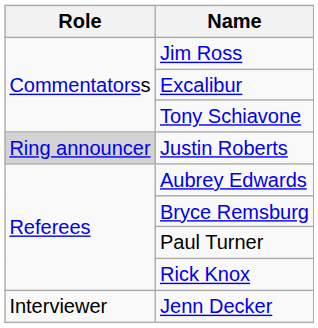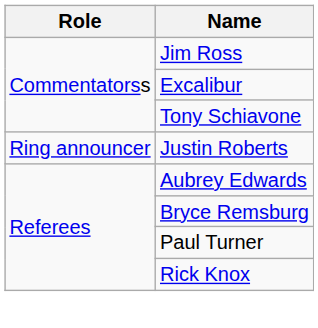 <table class=wikitable style="font-size:90%; margin: 0.5em 0 0.5em 1em; float: right; clear: right;">
 <tr>
 <th>Role</th>
 <th>Name</th>
 </tr>
 <tr>
 <td rowspan=3><a href='#'>Commentators</a>s</td>
 <td><a href='#'>Jim Ross</a></td>
 </tr>
 <tr>
 <td><a href='#'>Excalibur</a></td>
 </tr>
 <tr>
 <td><a href='#'>Tony Schiavone</a></td>
 </tr>
 <tr>
-<td rowspan=1 style="background: lightgrey;"><a href='#'>Ring announcer</a></td>
+<td rowspan=1><a href='#'>Ring announcer</a></td>
 <td><a href='#'>Justin Roberts</a></td>
 </tr>
 <tr>
 <td rowspan=4><a href='#'>Referees</a></td>
 <td><a href='#'>Aubrey Edwards</a></td>
 </tr>
 <tr>
 <td><a href='#'>Bryce Remsburg</a></td>
 </tr>
 <tr>
 <td>Paul Turner</td>
 </tr>
 <tr>
 <td><a href='#'>Rick Knox</a></td>
 </tr>
-<tr>
-<td>Interviewer</td>
-<td><a href='#'>Jenn Decker</a></td>
-</tr>
 </table>
